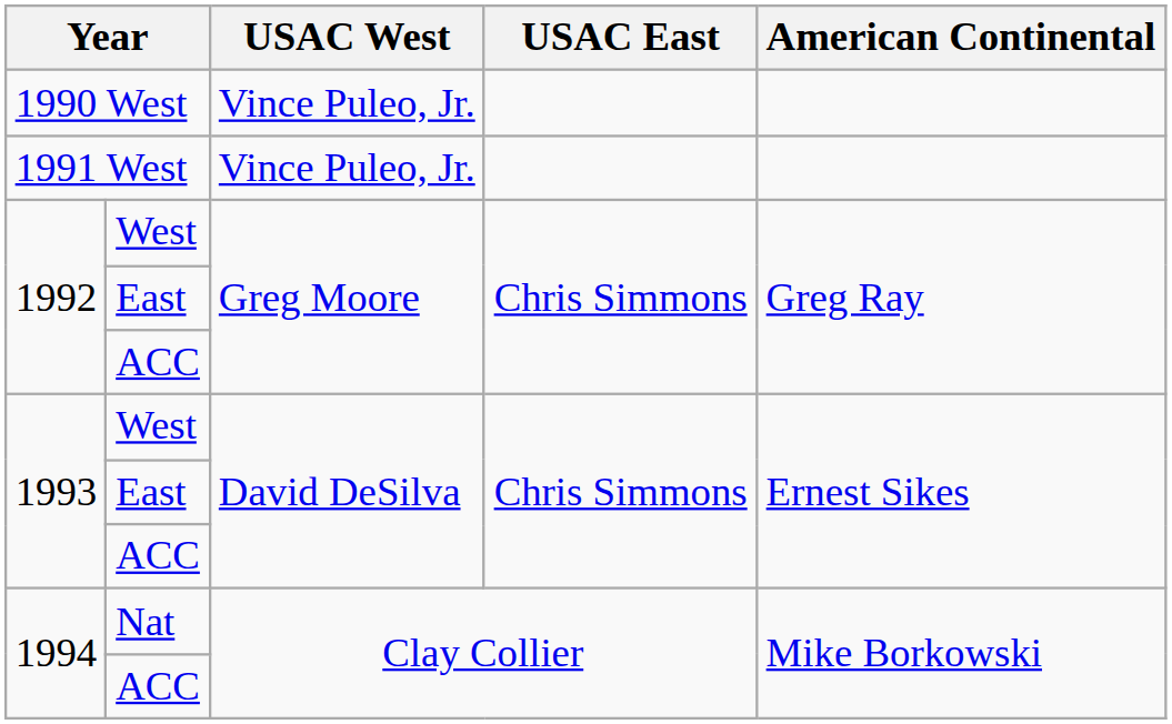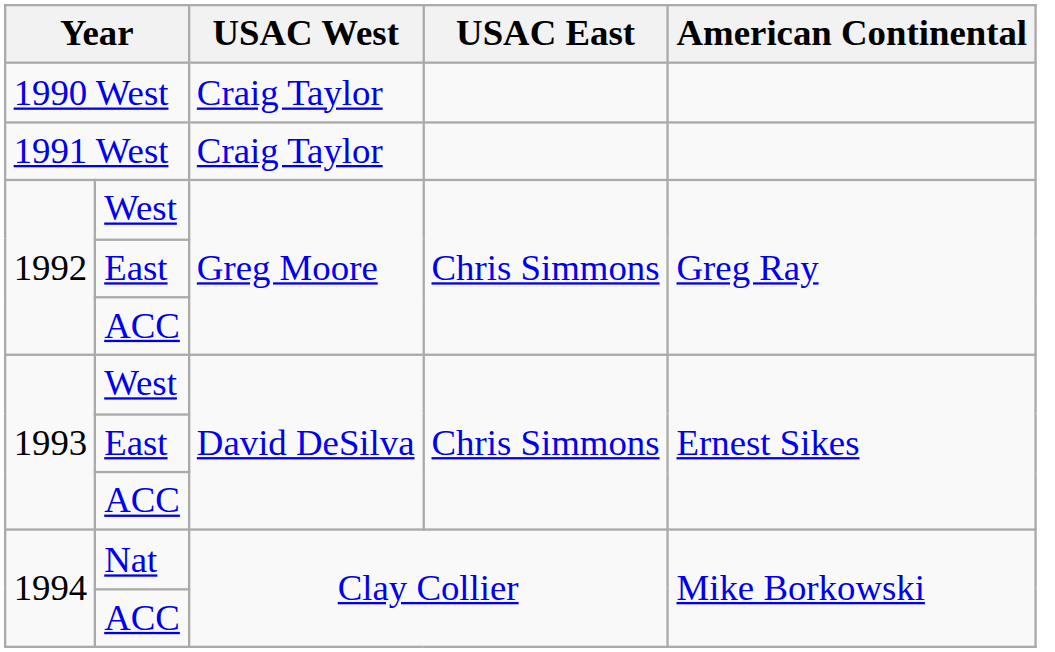 <table class="wikitable">
 <tr>
 <th colspan=2>Year</th>
 <th>USAC West</th>
 <th>USAC East</th>
 <th>American Continental</th>
 </tr>
 <tr>
 <td colspan=2><a href='#'>1990 West</a></td>
-<td> <a href='#'>Vince Puleo, Jr.</a></td>
+<td> <a href='#'>Craig Taylor</a></td>
 <td></td>
 <td></td>
 </tr>
 <tr>
 <td colspan=2><a href='#'>1991 West</a></td>
-<td> <a href='#'>Vince Puleo, Jr.</a></td>
+<td> <a href='#'>Craig Taylor</a></td>
 <td></td>
 <td></td>
 </tr>
 <tr>
 <td rowspan=3>1992</td>
 <td><a href='#'>West</a></td>
 <td rowspan=3> <a href='#'>Greg Moore</a></td>
 <td rowspan=3> <a href='#'>Chris Simmons</a></td>
 <td rowspan=3> <a href='#'>Greg Ray</a></td>
 </tr>
 <tr>
 <td><a href='#'>East</a></td>
 </tr>
 <tr>
 <td><a href='#'>ACC</a></td>
 </tr>
 <tr>
 <td rowspan=3>1993</td>
 <td><a href='#'>West</a></td>
 <td rowspan="3"> <a href='#'>David DeSilva</a></td>
 <td rowspan="3"> <a href='#'>Chris Simmons</a></td>
 <td rowspan=3> <a href='#'>Ernest Sikes</a></td>
 </tr>
 <tr>
 <td><a href='#'>East</a></td>
 </tr>
 <tr>
 <td><a href='#'>ACC</a></td>
 </tr>
 <tr>
 <td rowspan=2>1994</td>
 <td><a href='#'>Nat</a></td>
 <td rowspan=2 colspan=2 align=center> <a href='#'>Clay Collier</a></td>
 <td rowspan="2">  <a href='#'>Mike Borkowski</a></td>
 </tr>
 <tr>
 <td><a href='#'>ACC</a></td>
 </tr>
 </table>
